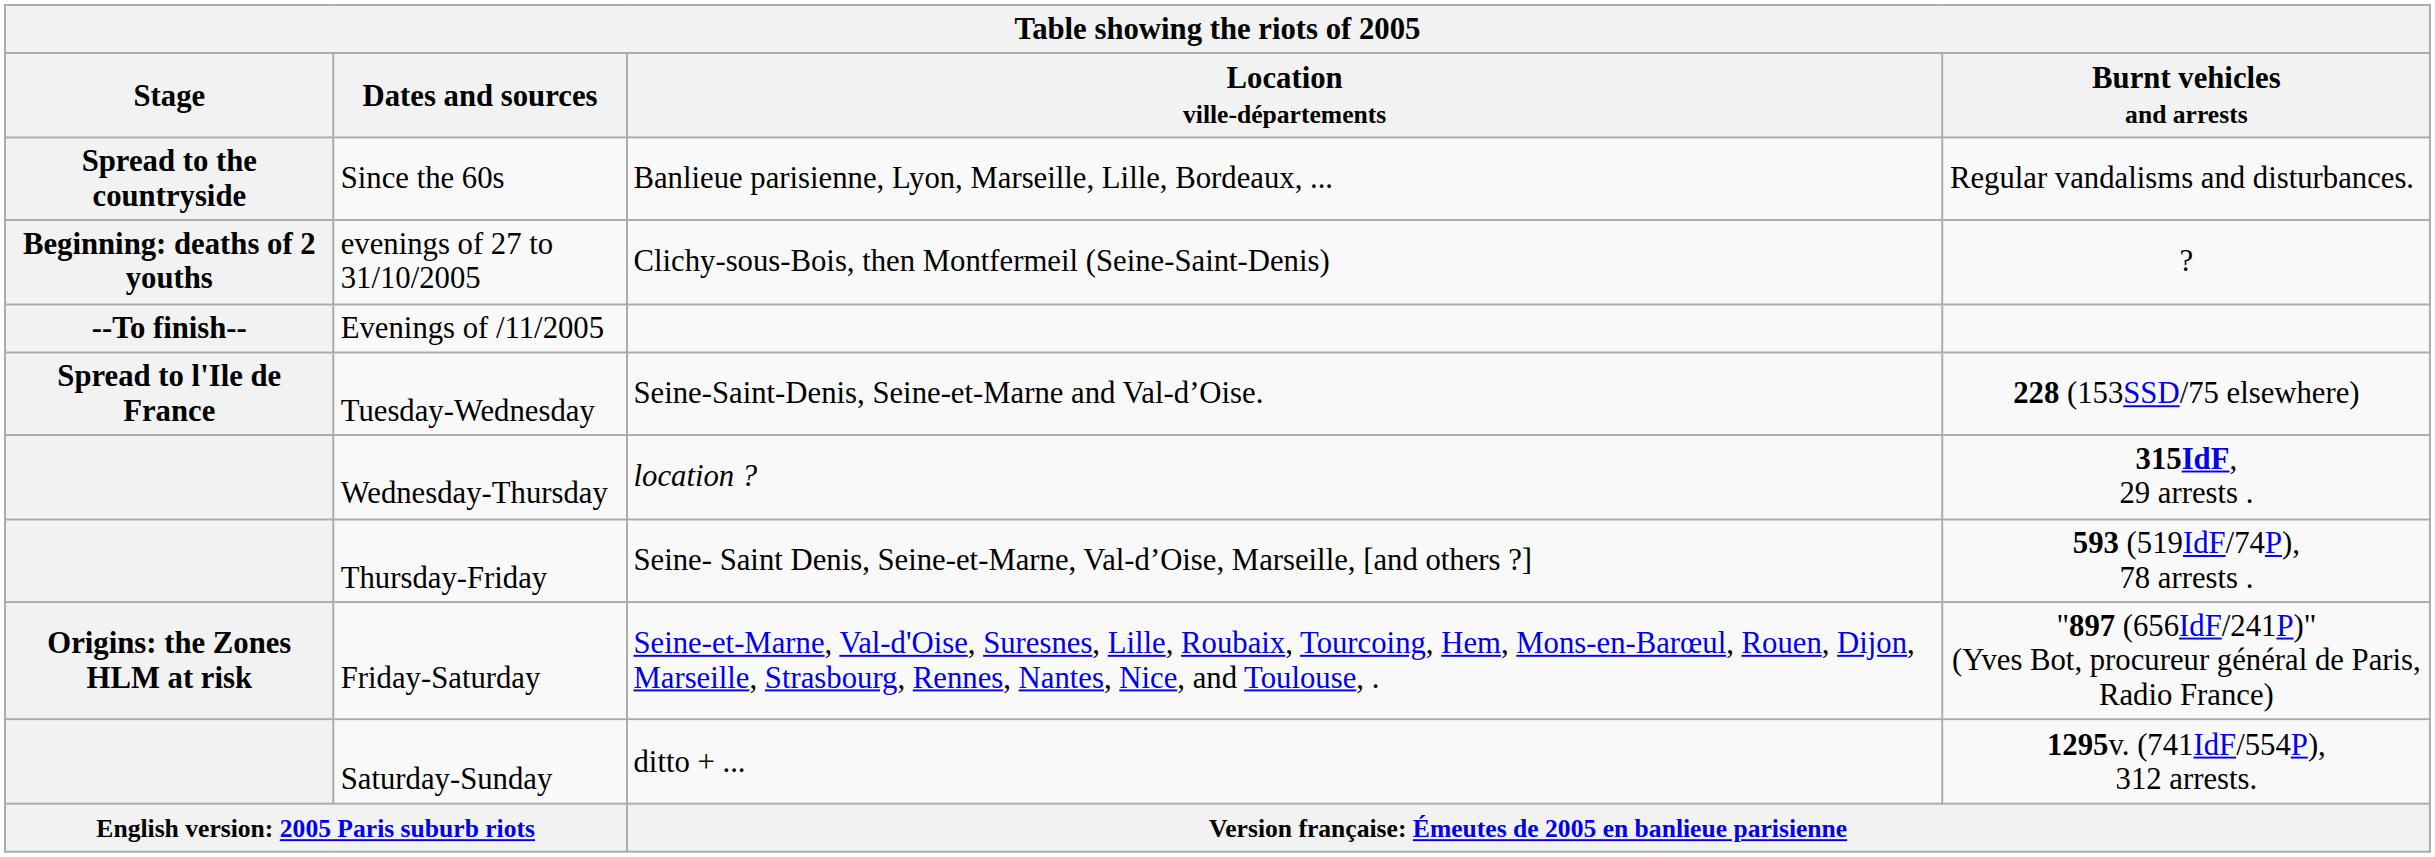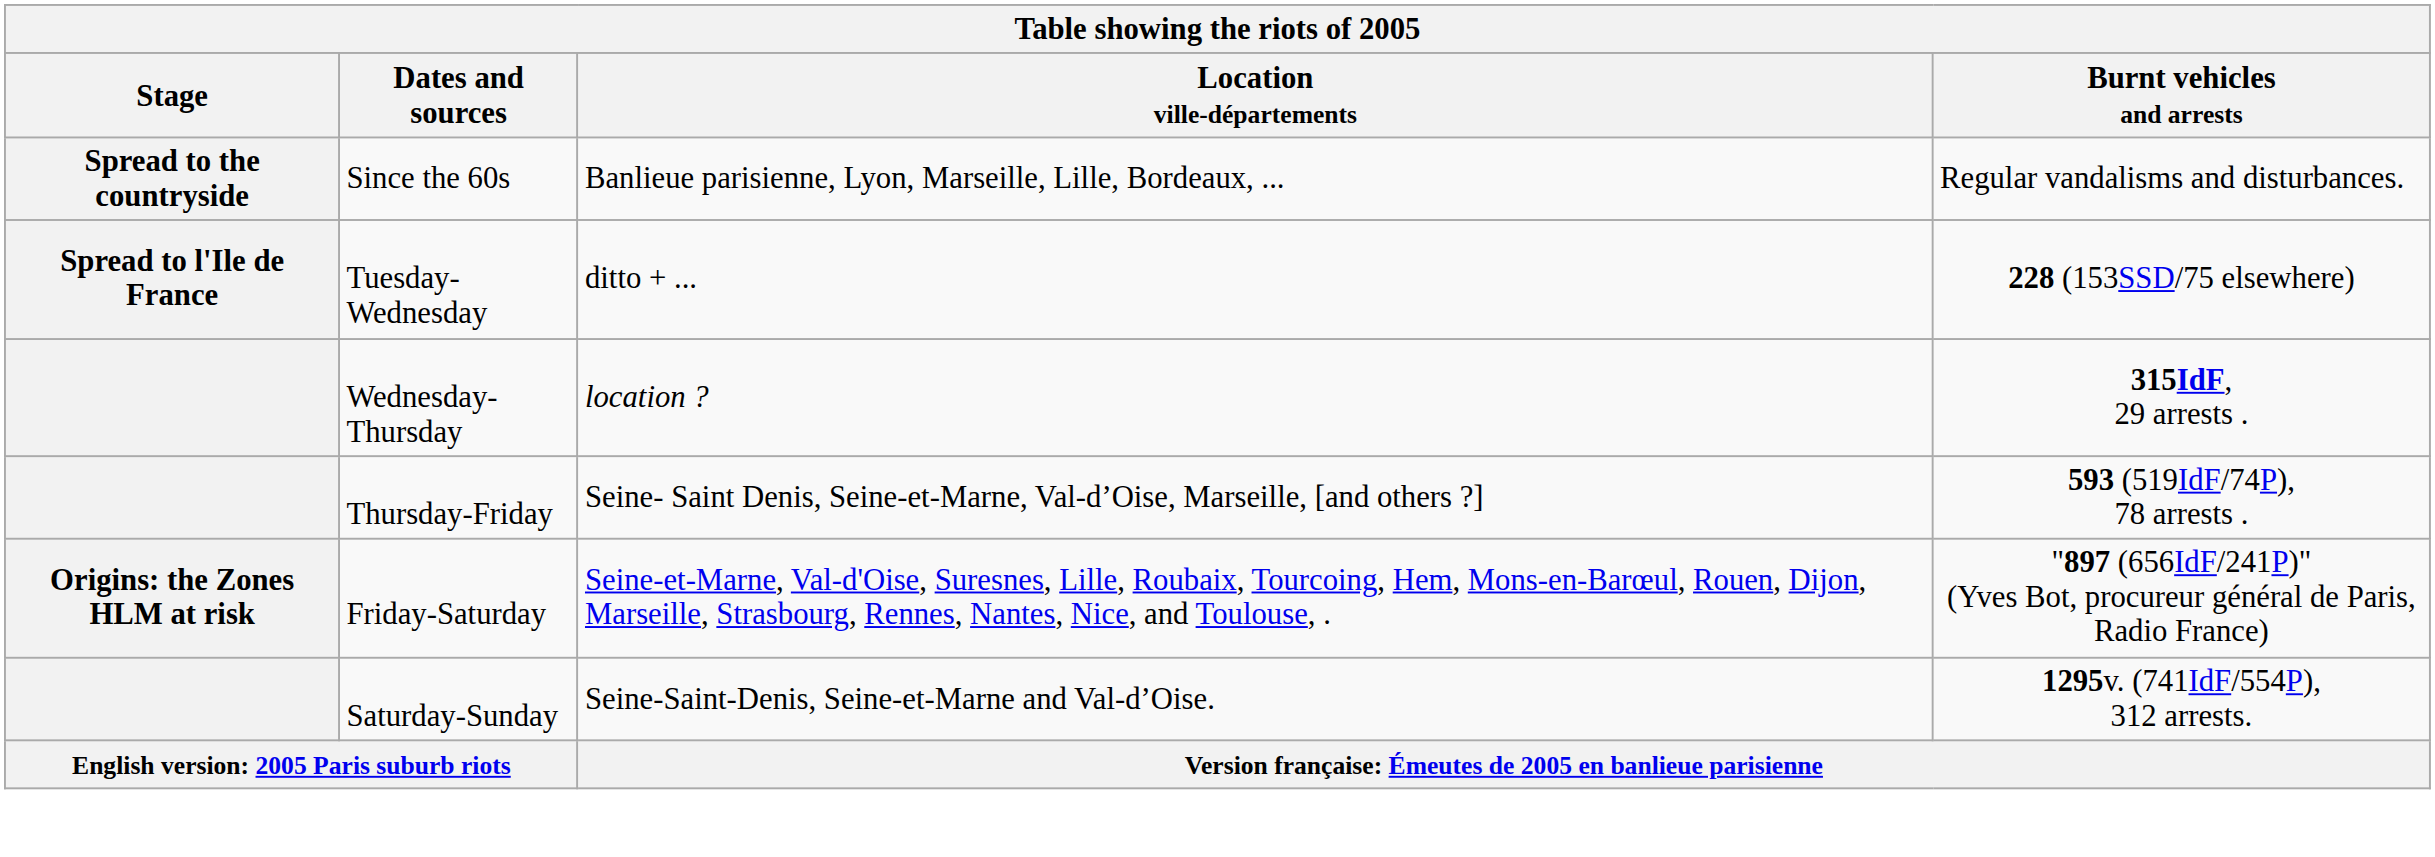 <table class="wikitable" style="margin: 0.5em auto;">
 <tr>
 <th colspan="4">Table showing the riots of 2005</th>
 </tr>
 <tr>
 <th>Stage</th>
 <th>Dates and sources</th>
 <th>Location<br><small>ville-départements</small></th>
 <th>Burnt vehicles<br><small>and arrests</small></th>
 </tr>
 <tr>
 <th>Spread to the countryside</th>
 <td>Since the 60s</td>
 <td>Banlieue parisienne, Lyon, Marseille, Lille, Bordeaux, ...</td>
 <td>Regular vandalisms and disturbances.</td>
 </tr>
 <tr>
-<th>Beginning: deaths of 2 youths</th>
-<td>evenings of 27 to 31/10/2005</td>
-<td>Clichy-sous-Bois, then Montfermeil (Seine-Saint-Denis)</td>
-<td align="center">?</td>
-</tr>
-<tr>
-<th>--To finish--</th>
-<td>Evenings of /11/2005</td>
-<td></td>
-<td align="center"></td>
-</tr>
-<tr>
 <th>Spread to l'Ile de France</th>
 <td><br>Tuesday-Wednesday</td>
-<td>Seine-Saint-Denis, Seine-et-Marne and Val-d’Oise.</td>
+<td>ditto + ...</td>
 <td align="center"><strong>228</strong> (153<a href='#'>SSD</a>/75 elsewhere)</td>
 </tr>
 <tr>
 <th></th>
 <td>   <br>Wednesday-Thursday</td>
 <td><em>location ?</em></td>
 <td align="center"><strong>315<a href='#'>IdF</a></strong>, <br>29 arrests .</td>
 </tr>
 <tr>
 <th></th>
 <td><br>Thursday-Friday</td>
 <td>Seine- Saint Denis, Seine-et-Marne, Val-d’Oise, Marseille, [and others ?]</td>
 <td align="center"><strong>593</strong> (519<a href='#'>IdF</a>/74<a href='#'>P</a>),<br>78 arrests .</td>
 </tr>
 <tr>
 <th>Origins: the Zones HLM at risk</th>
 <td><br>Friday-Saturday</td>
 <td><a href='#'>Seine-et-Marne</a>, <a href='#'>Val-d'Oise</a>, <a href='#'>Suresnes</a>, <a href='#'>Lille</a>, <a href='#'>Roubaix</a>, <a href='#'>Tourcoing</a>, <a href='#'>Hem</a>, <a href='#'>Mons-en-Barœul</a>, <a href='#'>Rouen</a>, <a href='#'>Dijon</a>, <a href='#'>Marseille</a>, <a href='#'>Strasbourg</a>, <a href='#'>Rennes</a>, <a href='#'>Nantes</a>, <a href='#'>Nice</a>, and <a href='#'>Toulouse</a>, .</td>
 <td align="center">"<strong>897</strong> (656<a href='#'>IdF</a>/241<a href='#'>P</a>)" <br>(Yves Bot, procureur général de Paris, Radio France)</td>
 </tr>
 <tr>
 <th></th>
 <td><br>Saturday-Sunday</td>
-<td>ditto + ...</td>
+<td>Seine-Saint-Denis, Seine-et-Marne and Val-d’Oise.</td>
 <td align="center"><strong>1295</strong>v. (741<a href='#'>IdF</a>/554<a href='#'>P</a>), <br>312 arrests.</td>
 </tr>
 <tr>
 <th colspan="2"><small> English version: <a href='#'>2005 Paris suburb riots</a></small></th>
 <th colspan="2"><small> Version française: <a href='#'>Émeutes de 2005 en banlieue parisienne</a></small></th>
 </tr>
 </table>
